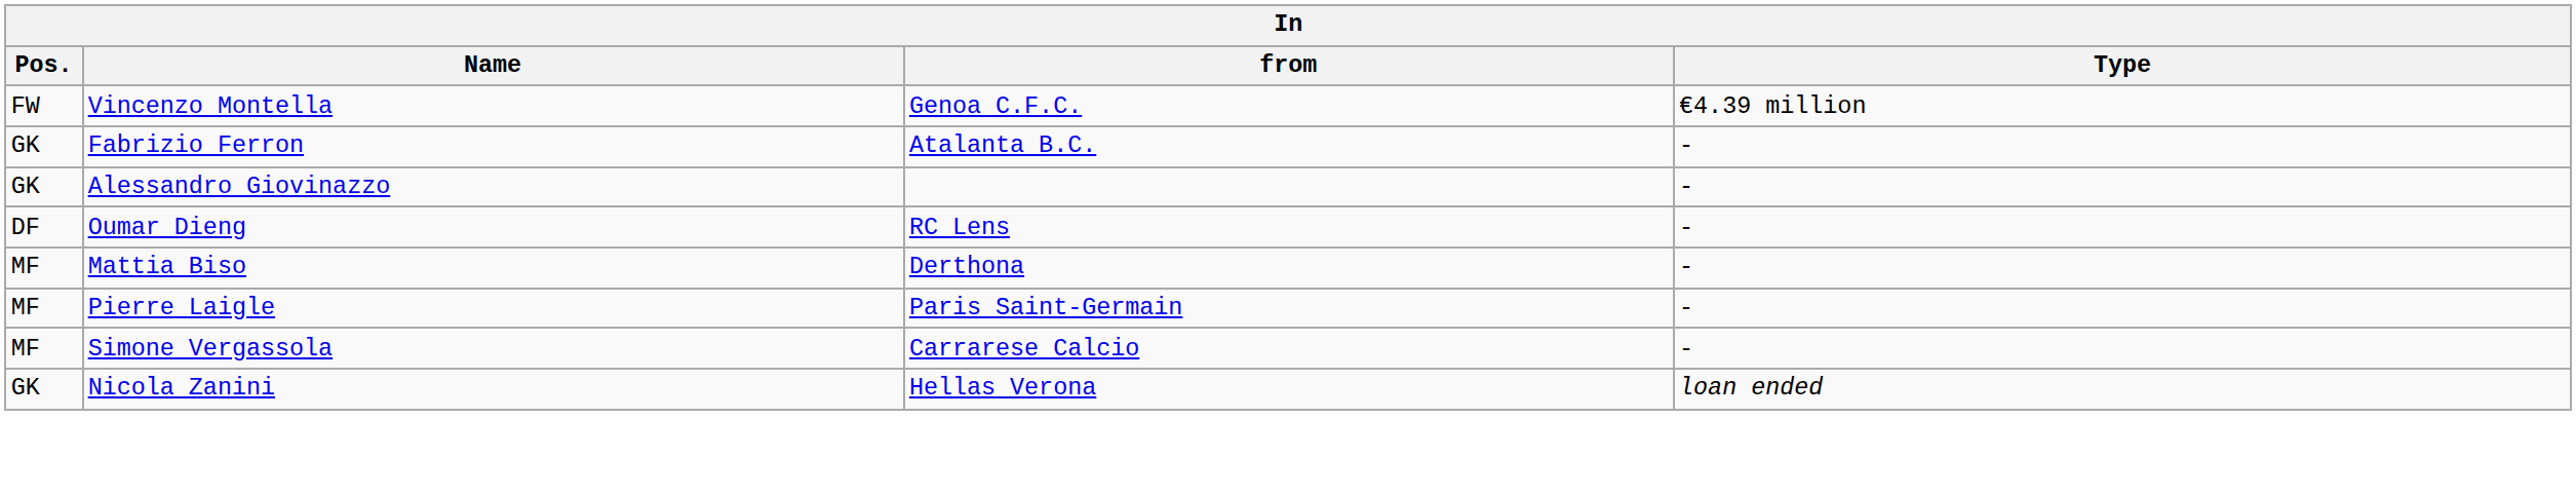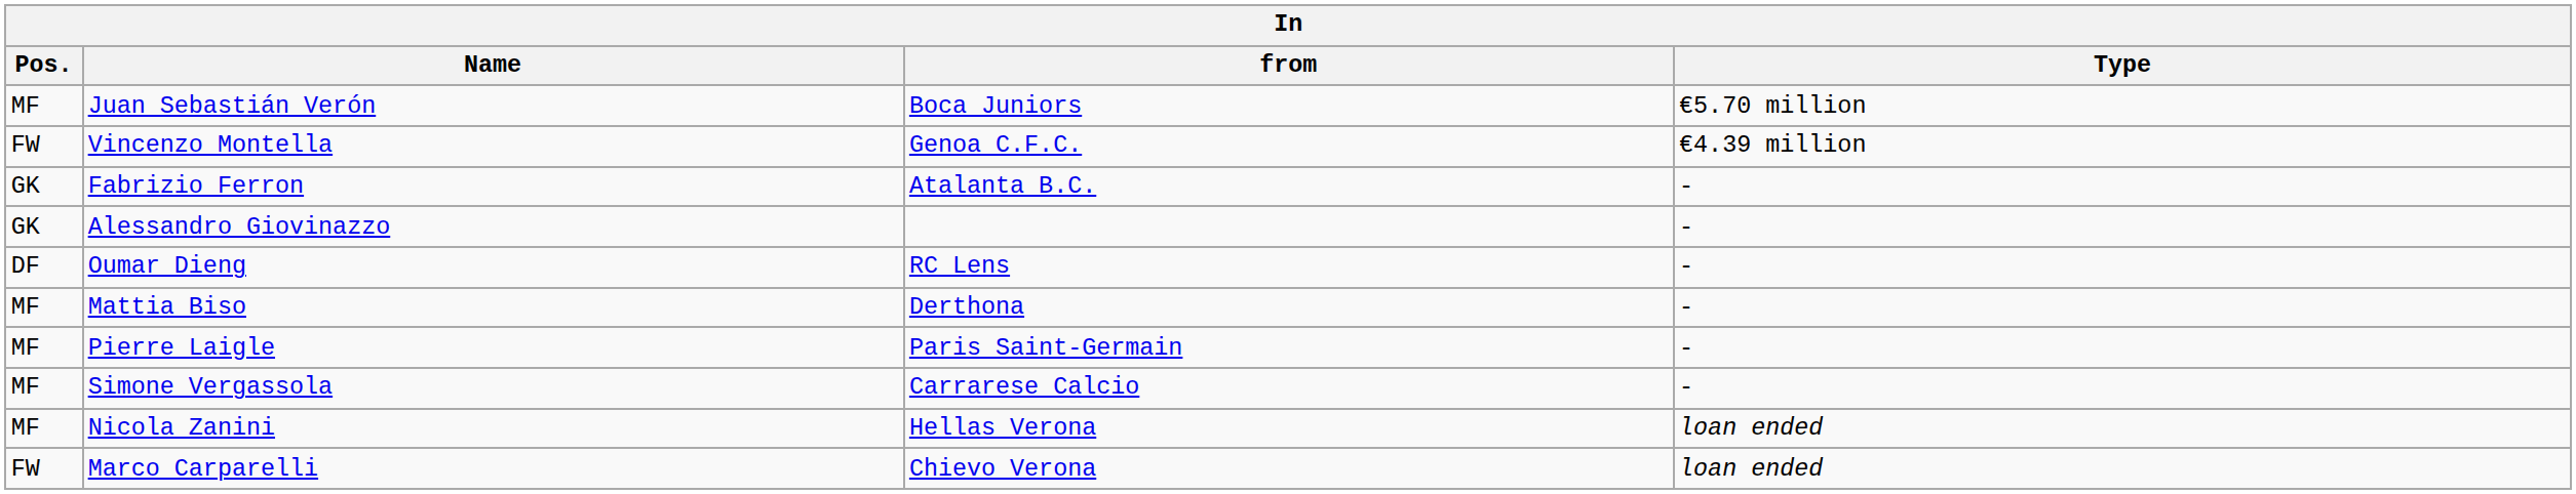 <table class="wikitable" style="font-size:90%;width:99%;">
 <tr>
 <th colspan="4">In</th>
 </tr>
 <tr>
 <th width=3%>Pos.</th>
 <th width=32%>Name</th>
 <th width=30%>from</th>
 <th width=35%>Type</th>
+</tr>
+<tr>
+<td>MF</td>
+<td><a href='#'>Juan Sebastián Verón</a></td>
+<td><a href='#'>Boca Juniors</a></td>
+<td>€5.70 million</td>
 </tr>
 <tr>
 <td>FW</td>
 <td><a href='#'>Vincenzo Montella</a></td>
 <td><a href='#'>Genoa C.F.C.</a></td>
 <td>€4.39 million</td>
 </tr>
 <tr>
 <td>GK</td>
 <td><a href='#'>Fabrizio Ferron</a></td>
 <td><a href='#'>Atalanta B.C.</a></td>
 <td>-</td>
 </tr>
 <tr>
 <td>GK</td>
 <td><a href='#'>Alessandro Giovinazzo</a></td>
 <td></td>
 <td>-</td>
 </tr>
 <tr>
 <td>DF</td>
 <td><a href='#'>Oumar Dieng</a></td>
 <td><a href='#'>RC Lens</a></td>
 <td>-</td>
 </tr>
 <tr>
 <td>MF</td>
 <td><a href='#'>Mattia Biso</a></td>
 <td><a href='#'>Derthona</a></td>
 <td>-</td>
 </tr>
 <tr>
 <td>MF</td>
 <td><a href='#'>Pierre Laigle</a></td>
 <td><a href='#'>Paris Saint-Germain</a></td>
 <td>-</td>
 </tr>
 <tr>
 <td>MF</td>
 <td><a href='#'>Simone Vergassola</a></td>
 <td><a href='#'>Carrarese Calcio</a></td>
 <td>-</td>
 </tr>
 <tr>
-<td>GK</td>
+<td>MF</td>
 <td><a href='#'>Nicola Zanini</a></td>
 <td><a href='#'>Hellas Verona</a></td>
 <td><em>loan ended</em></td>
 </tr>
 <tr>
+<td>FW</td>
+<td><a href='#'>Marco Carparelli</a></td>
+<td><a href='#'>Chievo Verona</a></td>
+<td><em> loan ended</em></td>
+</tr>
+<tr>
 </tr>
 </table>
